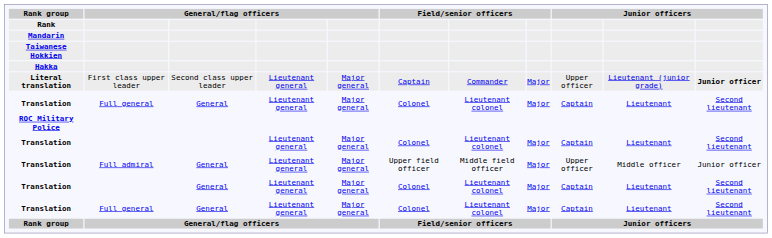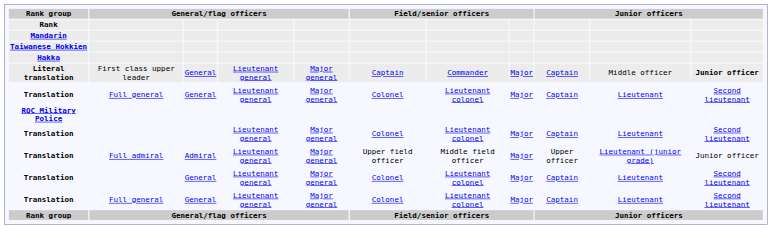 <table style="border:1px solid #8888aa; background-color:#f7f8ff; padding:5px; font-size:95%; margin: 0px 12px 12px 0px; text-align:center;">
 <tr style="background-color:#CCCCCC; text-align:center;">
 <th>Rank group</th>
 <th colspan=4>General/flag officers</th>
 <th colspan=3>Field/senior officers</th>
 <th colspan=3>Junior officers</th>
 </tr>
 <tr bgcolor=#ececec>
 <th>Rank</th>
 <td></td>
 <td></td>
 <td></td>
 <td></td>
 <td></td>
 <td></td>
 <td></td>
 <td></td>
 <td></td>
 <td></td>
 </tr>
 <tr bgcolor=#ececec>
 <th><a href='#'>Mandarin</a></th>
 <td></td>
 <td></td>
 <td></td>
 <td></td>
 <td></td>
 <td></td>
 <td></td>
 <td></td>
 <td></td>
 <td></td>
 </tr>
 <tr bgcolor=#ececec>
 <th><a href='#'>Taiwanese Hokkien</a></th>
 <td></td>
 <td></td>
 <td></td>
 <td></td>
 <td></td>
 <td></td>
 <td></td>
 <td></td>
 <td></td>
 <td></td>
 </tr>
 <tr bgcolor=#ececec>
 <th><a href='#'>Hakka</a></th>
 <td></td>
 <td></td>
 <td></td>
 <td></td>
 <td></td>
 <td></td>
 <td></td>
 <td></td>
 <td></td>
 <td></td>
 </tr>
 <tr bgcolor=#ececec>
 <th>Literal translation</th>
 <td>First class upper leader</td>
-<td>Second class upper leader</td>
+<td><a href='#'>General</a></td>
 <td><a href='#'>Lieutenant general</a></td>
 <td><a href='#'>Major general</a></td>
 <td><a href='#'>Captain</a></td>
 <td><a href='#'>Commander</a></td>
 <td><a href='#'>Major</a></td>
-<td>Upper officer</td>
-<td><a href='#'>Lieutenant (junior grade)</a></td>
+<td><a href='#'>Captain</a></td>
+<td>Middle officer</td>
 <td><strong>Junior officer</strong></td>
 </tr>
 <tr>
 <td><strong></strong></td>
 <td></td>
 <td></td>
 <td></td>
 <td></td>
 <td></td>
 <td></td>
 <td></td>
 <td></td>
 <td></td>
 <td></td>
 </tr>
 <tr>
 <td><strong>Translation</strong></td>
 <td><a href='#'>Full general</a></td>
 <td><a href='#'>General</a></td>
 <td><a href='#'>Lieutenant general</a></td>
 <td><a href='#'>Major general</a></td>
 <td><a href='#'>Colonel</a></td>
 <td><a href='#'>Lieutenant colonel</a></td>
 <td><a href='#'>Major</a></td>
 <td><a href='#'>Captain</a></td>
 <td><a href='#'>Lieutenant</a></td>
 <td><a href='#'>Second lieutenant</a></td>
 </tr>
 <tr>
 <td><strong> <a href='#'>ROC Military Police</a></strong></td>
 <td></td>
 <td></td>
 <td></td>
 <td></td>
 <td></td>
 <td></td>
 <td></td>
 <td></td>
 <td></td>
 <td></td>
 </tr>
 <tr>
 <td><strong>Translation</strong></td>
 <td></td>
 <td></td>
 <td><a href='#'>Lieutenant general</a></td>
 <td><a href='#'>Major general</a></td>
 <td><a href='#'>Colonel</a></td>
 <td><a href='#'>Lieutenant colonel</a></td>
 <td><a href='#'>Major</a></td>
 <td><a href='#'>Captain</a></td>
 <td><a href='#'>Lieutenant</a></td>
 <td><a href='#'>Second lieutenant</a></td>
 </tr>
 <tr>
 <td><strong></strong></td>
 <td></td>
 <td></td>
 <td></td>
 <td></td>
 <td></td>
 <td></td>
 <td></td>
 <td></td>
 <td></td>
 <td></td>
 </tr>
 <tr>
 <td><strong>Translation</strong></td>
 <td><a href='#'>Full admiral</a></td>
-<td><a href='#'>General</a></td>
+<td><a href='#'>Admiral</a></td>
 <td><a href='#'>Lieutenant general</a></td>
 <td><a href='#'>Major general</a></td>
 <td>Upper field officer</td>
 <td>Middle field officer</td>
 <td><a href='#'>Major</a></td>
 <td>Upper officer</td>
-<td>Middle officer</td>
+<td><a href='#'>Lieutenant (junior grade)</a></td>
 <td>Junior officer</td>
 </tr>
 <tr>
 <td><strong></strong></td>
 <td></td>
 <td></td>
 <td></td>
 <td></td>
 <td></td>
 <td></td>
 <td></td>
 <td></td>
 <td></td>
 <td></td>
 </tr>
 <tr>
 <td><strong>Translation</strong></td>
 <td></td>
 <td><a href='#'>General</a></td>
 <td><a href='#'>Lieutenant general</a></td>
 <td><a href='#'>Major general</a></td>
 <td><a href='#'>Colonel</a></td>
 <td><a href='#'>Lieutenant colonel</a></td>
 <td><a href='#'>Major</a></td>
 <td><a href='#'>Captain</a></td>
 <td><a href='#'>Lieutenant</a></td>
 <td><a href='#'>Second lieutenant</a></td>
 </tr>
 <tr>
 <td><strong></strong></td>
 <td></td>
 <td></td>
 <td></td>
 <td></td>
 <td></td>
 <td></td>
 <td></td>
 <td></td>
 <td></td>
 <td></td>
 </tr>
 <tr>
 <td><strong>Translation</strong></td>
 <td><a href='#'>Full general</a></td>
 <td><a href='#'>General</a></td>
 <td><a href='#'>Lieutenant general</a></td>
 <td><a href='#'>Major general</a></td>
 <td><a href='#'>Colonel</a></td>
 <td><a href='#'>Lieutenant colonel</a></td>
 <td><a href='#'>Major</a></td>
 <td><a href='#'>Captain</a></td>
 <td><a href='#'>Lieutenant</a></td>
 <td><a href='#'>Second lieutenant</a></td>
 </tr>
 <tr style="background-color:#CCCCCC; text-align:center;">
 <th>Rank group</th>
 <th colspan=4>General/flag officers</th>
 <th colspan=3>Field/senior officers</th>
 <th colspan=3>Junior officers</th>
 </tr>
 </table>
